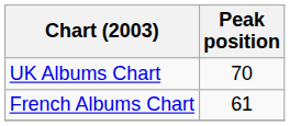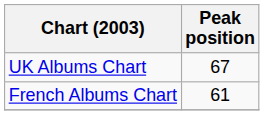 <table class="wikitable">
 <tr>
 <th>Chart (2003)</th>
 <th>Peak<br>position</th>
 </tr>
 <tr>
 <td><a href='#'>UK Albums Chart</a></td>
-<td align="center">70</td>
+<td align="center">67</td>
 </tr>
 <tr>
 <td><a href='#'>French Albums Chart</a></td>
 <td align="center">61</td>
 </tr>
 <tr>
 </tr>
 </table>
